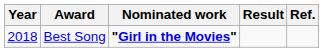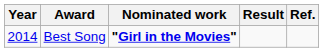 <table class="wikitable plainrowheaders">
 <tr>
 <th>Year</th>
 <th>Award</th>
 <th>Nominated work</th>
 <th>Result</th>
 <th>Ref.</th>
 </tr>
 <tr>
-<td><a href='#'>2018</a></td>
+<td><a href='#'>2014</a></td>
 <td><a href='#'>Best Song</a></td>
 <td><strong>"<a href='#'>Girl in the Movies</a>"</strong></td>
 <td></td>
 <td align="center"></td>
 </tr>
 </table>
